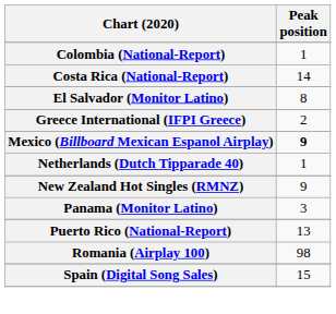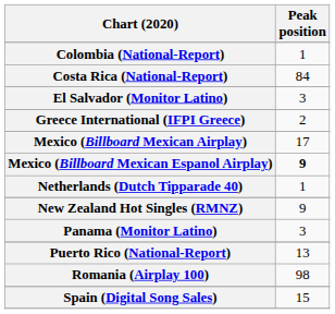 <table class="wikitable sortable plainrowheaders" style="text-align:center">
 <tr>
 <th scope="col">Chart (2020)</th>
 <th scope="col">Peak<br>position</th>
 </tr>
 <tr>
 </tr>
 <tr>
 </tr>
 <tr>
 </tr>
 <tr>
 </tr>
 <tr>
 </tr>
 <tr>
 <th scope="row">Colombia (<a href='#'>National-Report</a>)</th>
 <td>1</td>
 </tr>
 <tr>
 <th scope="row">Costa Rica (<a href='#'>National-Report</a>)</th>
-<td>14</td>
+<td>84</td>
 </tr>
 <tr>
 </tr>
 <tr>
 <th scope="row">El Salvador (<a href='#'>Monitor Latino</a>)</th>
-<td>8</td>
+<td>3</td>
 </tr>
 <tr>
 </tr>
 <tr>
 </tr>
 <tr>
 </tr>
 <tr>
 <th scope="row">Greece International (<a href='#'>IFPI Greece</a>)</th>
 <td>2</td>
 </tr>
 <tr>
 </tr>
 <tr>
 </tr>
 <tr>
 </tr>
 <tr>
+</tr>
+<tr>
+<th scope="row">Mexico (<a href='#'><em>Billboard</em> Mexican Airplay</a>)</th>
+<td>17</td>
 </tr>
 <tr>
 <th scope="row">Mexico (<a href='#'><em>Billboard</em> Mexican Espanol Airplay</a>)</th>
 <td><strong>9</strong></td>
 </tr>
 <tr>
 <th scope="row">Netherlands (<a href='#'>Dutch Tipparade 40</a>)</th>
 <td>1</td>
 </tr>
 <tr>
 </tr>
 <tr>
 <th scope="row">New Zealand Hot Singles (<a href='#'>RMNZ</a>)</th>
 <td>9</td>
 </tr>
 <tr>
 <th scope="row">Panama (<a href='#'>Monitor Latino</a>)</th>
 <td>3</td>
 </tr>
 <tr>
 </tr>
 <tr>
 <th scope="row">Puerto Rico (<a href='#'>National-Report</a>)</th>
 <td>13</td>
 </tr>
 <tr>
 <th scope="row">Romania (<a href='#'>Airplay 100</a>)</th>
 <td>98</td>
 </tr>
 <tr>
 </tr>
 <tr>
 </tr>
 <tr>
 <th scope="row">Spain (<a href='#'>Digital Song Sales</a>)</th>
 <td>15</td>
 </tr>
 <tr>
 </tr>
 <tr>
 </tr>
 <tr>
 </tr>
 <tr>
 </tr>
 <tr>
 </tr>
 <tr>
 </tr>
 </table>
